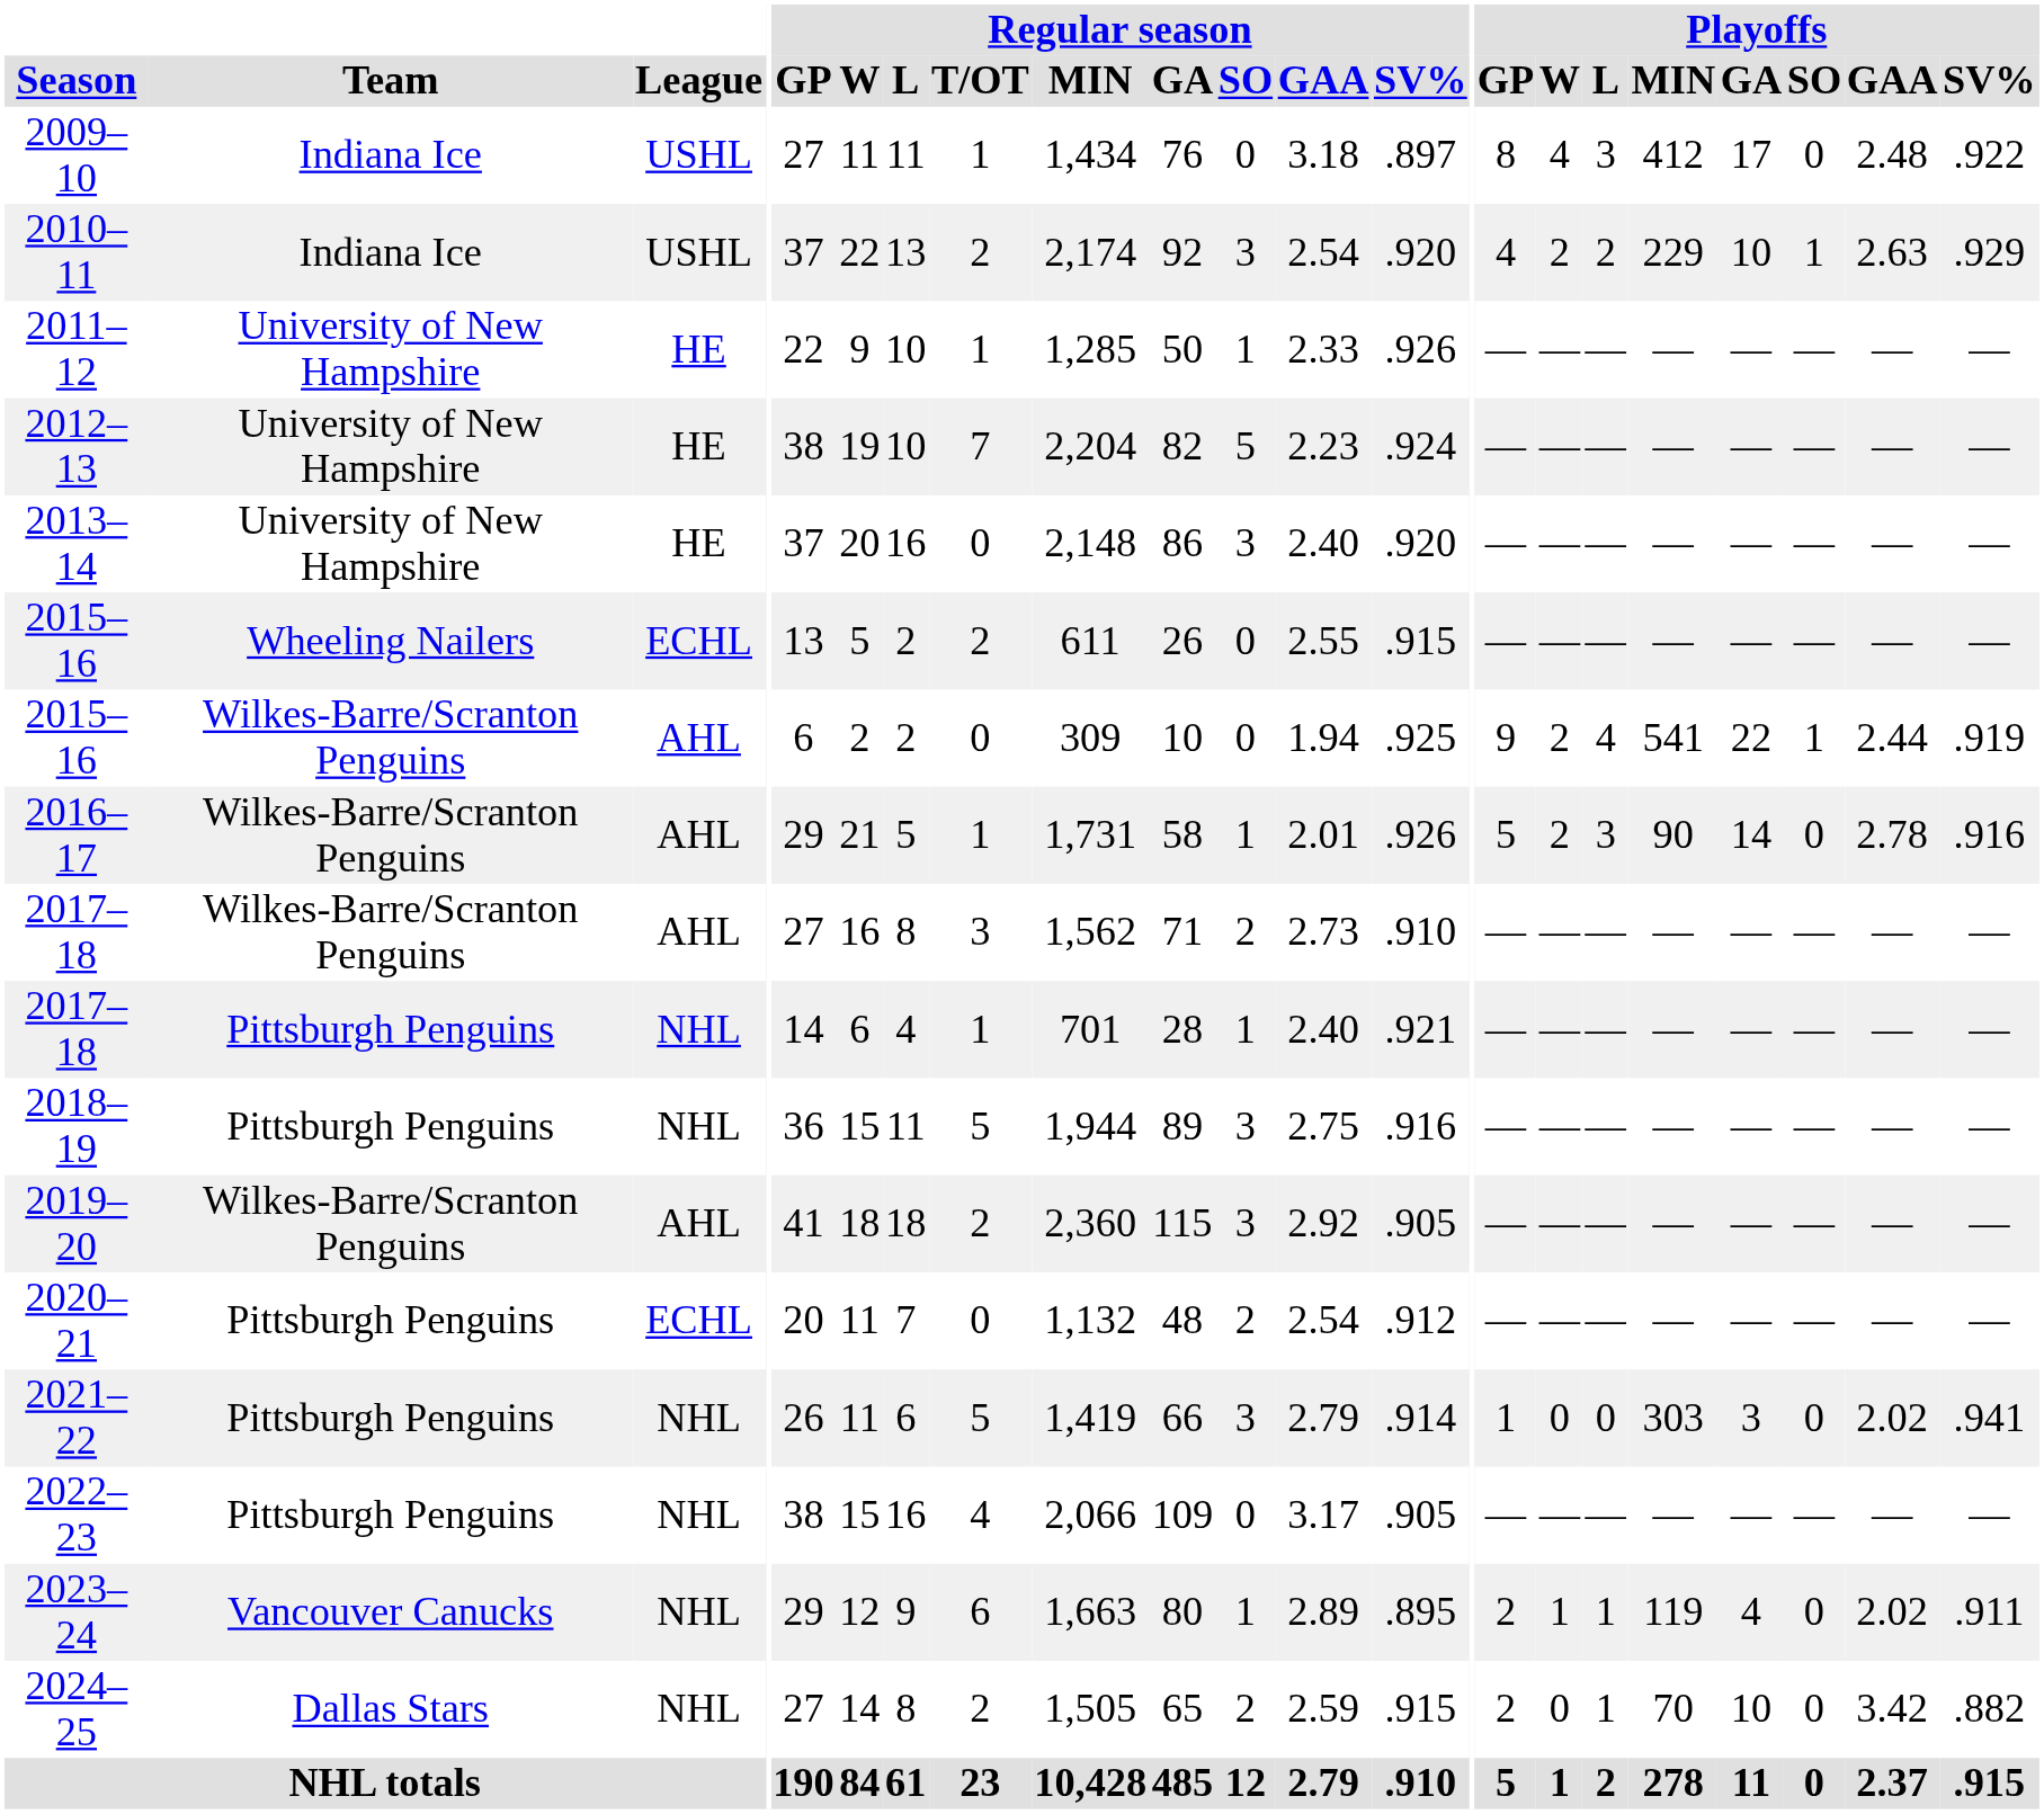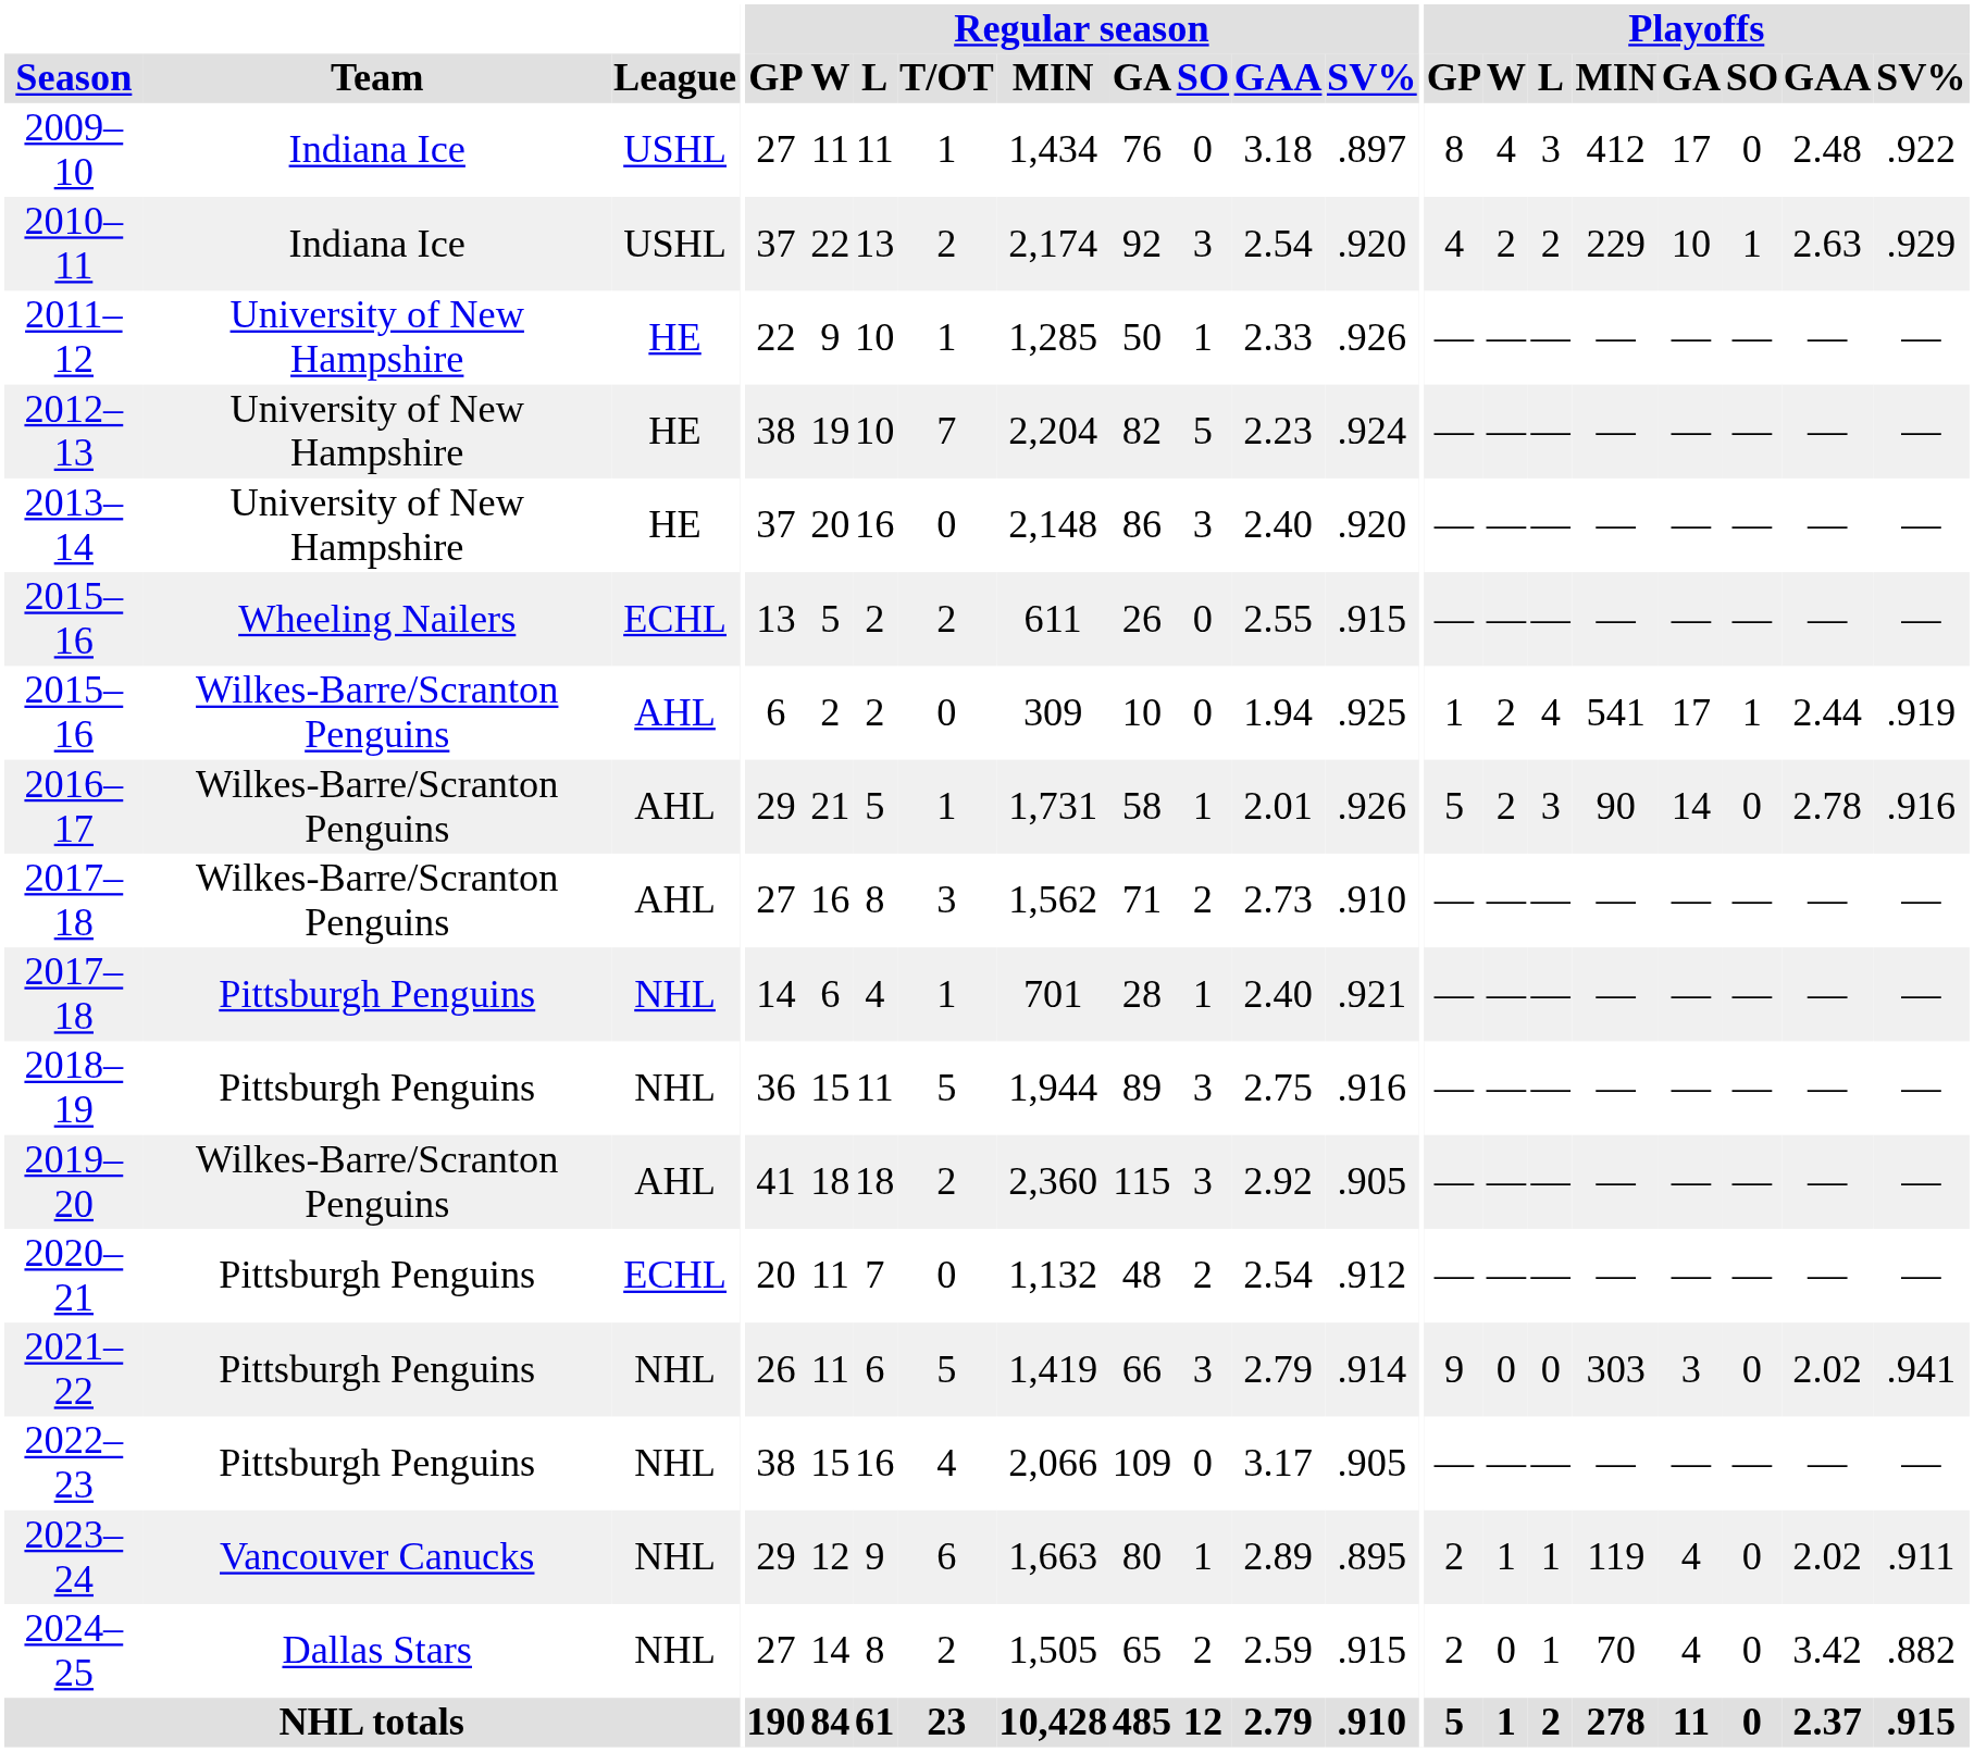 <table border="0" cellpadding="1" cellspacing="0" style="text-align:center; width:90%;">
 <tr bgcolor="#e0e0e0">
 <th colspan="3" bgcolor="#ffffff"></th>
 <th rowspan="99" bgcolor="#ffffff"></th>
 <th colspan="9" bgcolor="#e0e0e0"><a href='#'>Regular season</a></th>
 <th rowspan="99" bgcolor="#ffffff"></th>
 <th colspan="8" bgcolor="#e0e0e0"><a href='#'>Playoffs</a></th>
 </tr>
 <tr bgcolor="#e0e0e0">
 <th><a href='#'>Season</a></th>
 <th>Team</th>
 <th>League</th>
 <th>GP</th>
 <th>W</th>
 <th>L</th>
 <th>T/OT</th>
 <th>MIN</th>
 <th>GA</th>
 <th><a href='#'>SO</a></th>
 <th><a href='#'>GAA</a></th>
 <th><a href='#'>SV%</a></th>
 <th>GP</th>
 <th>W</th>
 <th>L</th>
 <th>MIN</th>
 <th>GA</th>
 <th>SO</th>
 <th>GAA</th>
 <th>SV%</th>
 </tr>
 <tr>
 <td><a href='#'>2009–10</a></td>
 <td><a href='#'>Indiana Ice</a></td>
 <td><a href='#'>USHL</a></td>
 <td>27</td>
 <td>11</td>
 <td>11</td>
 <td>1</td>
 <td>1,434</td>
 <td>76</td>
 <td>0</td>
 <td>3.18</td>
 <td>.897</td>
 <td>8</td>
 <td>4</td>
 <td>3</td>
 <td>412</td>
 <td>17</td>
 <td>0</td>
 <td>2.48</td>
 <td>.922</td>
 </tr>
 <tr bgcolor="#f0f0f0">
 <td><a href='#'>2010–11</a></td>
 <td>Indiana Ice</td>
 <td>USHL</td>
 <td>37</td>
 <td>22</td>
 <td>13</td>
 <td>2</td>
 <td>2,174</td>
 <td>92</td>
 <td>3</td>
 <td>2.54</td>
 <td>.920</td>
 <td>4</td>
 <td>2</td>
 <td>2</td>
 <td>229</td>
 <td>10</td>
 <td>1</td>
 <td>2.63</td>
 <td>.929</td>
 </tr>
 <tr>
 <td><a href='#'>2011–12</a></td>
 <td><a href='#'>University of New Hampshire</a></td>
 <td><a href='#'>HE</a></td>
 <td>22</td>
 <td>9</td>
 <td>10</td>
 <td>1</td>
 <td>1,285</td>
 <td>50</td>
 <td>1</td>
 <td>2.33</td>
 <td>.926</td>
 <td>—</td>
 <td>—</td>
 <td>—</td>
 <td>—</td>
 <td>—</td>
 <td>—</td>
 <td>—</td>
 <td>—</td>
 </tr>
 <tr bgcolor="#f0f0f0">
 <td><a href='#'>2012–13</a></td>
 <td>University of New Hampshire</td>
 <td>HE</td>
 <td>38</td>
 <td>19</td>
 <td>10</td>
 <td>7</td>
 <td>2,204</td>
 <td>82</td>
 <td>5</td>
 <td>2.23</td>
 <td>.924</td>
 <td>—</td>
 <td>—</td>
 <td>—</td>
 <td>—</td>
 <td>—</td>
 <td>—</td>
 <td>—</td>
 <td>—</td>
 </tr>
 <tr>
 <td><a href='#'>2013–14</a></td>
 <td>University of New Hampshire</td>
 <td>HE</td>
 <td>37</td>
 <td>20</td>
 <td>16</td>
 <td>0</td>
 <td>2,148</td>
 <td>86</td>
 <td>3</td>
 <td>2.40</td>
 <td>.920</td>
 <td>—</td>
 <td>—</td>
 <td>—</td>
 <td>—</td>
 <td>—</td>
 <td>—</td>
 <td>—</td>
 <td>—</td>
 </tr>
 <tr bgcolor="#f0f0f0">
 <td><a href='#'>2015–16</a></td>
 <td><a href='#'>Wheeling Nailers</a></td>
 <td><a href='#'>ECHL</a></td>
 <td>13</td>
 <td>5</td>
 <td>2</td>
 <td>2</td>
 <td>611</td>
 <td>26</td>
 <td>0</td>
 <td>2.55</td>
 <td>.915</td>
 <td>—</td>
 <td>—</td>
 <td>—</td>
 <td>—</td>
 <td>—</td>
 <td>—</td>
 <td>—</td>
 <td>—</td>
 </tr>
 <tr>
 <td><a href='#'>2015–16</a></td>
 <td><a href='#'>Wilkes-Barre/Scranton Penguins</a></td>
 <td><a href='#'>AHL</a></td>
 <td>6</td>
 <td>2</td>
 <td>2</td>
 <td>0</td>
 <td>309</td>
 <td>10</td>
 <td>0</td>
 <td>1.94</td>
 <td>.925</td>
-<td>9</td>
+<td>1</td>
 <td>2</td>
 <td>4</td>
 <td>541</td>
-<td>22</td>
+<td>17</td>
 <td>1</td>
 <td>2.44</td>
 <td>.919</td>
 </tr>
 <tr bgcolor="#f0f0f0">
 <td><a href='#'>2016–17</a></td>
 <td>Wilkes-Barre/Scranton Penguins</td>
 <td>AHL</td>
 <td>29</td>
 <td>21</td>
 <td>5</td>
 <td>1</td>
 <td>1,731</td>
 <td>58</td>
 <td>1</td>
 <td>2.01</td>
 <td>.926</td>
 <td>5</td>
 <td>2</td>
 <td>3</td>
 <td>90</td>
 <td>14</td>
 <td>0</td>
 <td>2.78</td>
 <td>.916</td>
 </tr>
 <tr>
 <td><a href='#'>2017–18</a></td>
 <td>Wilkes-Barre/Scranton Penguins</td>
 <td>AHL</td>
 <td>27</td>
 <td>16</td>
 <td>8</td>
 <td>3</td>
 <td>1,562</td>
 <td>71</td>
 <td>2</td>
 <td>2.73</td>
 <td>.910</td>
 <td>—</td>
 <td>—</td>
 <td>—</td>
 <td>—</td>
 <td>—</td>
 <td>—</td>
 <td>—</td>
 <td>—</td>
 </tr>
 <tr bgcolor="#f0f0f0">
 <td><a href='#'>2017–18</a></td>
 <td><a href='#'>Pittsburgh Penguins</a></td>
 <td><a href='#'>NHL</a></td>
 <td>14</td>
 <td>6</td>
 <td>4</td>
 <td>1</td>
 <td>701</td>
 <td>28</td>
 <td>1</td>
 <td>2.40</td>
 <td>.921</td>
 <td>—</td>
 <td>—</td>
 <td>—</td>
 <td>—</td>
 <td>—</td>
 <td>—</td>
 <td>—</td>
 <td>—</td>
 </tr>
 <tr>
 <td><a href='#'>2018–19</a></td>
 <td>Pittsburgh Penguins</td>
 <td>NHL</td>
 <td>36</td>
 <td>15</td>
 <td>11</td>
 <td>5</td>
 <td>1,944</td>
 <td>89</td>
 <td>3</td>
 <td>2.75</td>
 <td>.916</td>
 <td>—</td>
 <td>—</td>
 <td>—</td>
 <td>—</td>
 <td>—</td>
 <td>—</td>
 <td>—</td>
 <td>—</td>
 </tr>
 <tr bgcolor="#f0f0f0">
 <td><a href='#'>2019–20</a></td>
 <td>Wilkes-Barre/Scranton Penguins</td>
 <td>AHL</td>
 <td>41</td>
 <td>18</td>
 <td>18</td>
 <td>2</td>
 <td>2,360</td>
 <td>115</td>
 <td>3</td>
 <td>2.92</td>
 <td>.905</td>
 <td>—</td>
 <td>—</td>
 <td>—</td>
 <td>—</td>
 <td>—</td>
 <td>—</td>
 <td>—</td>
 <td>—</td>
 </tr>
 <tr>
 <td><a href='#'>2020–21</a></td>
 <td>Pittsburgh Penguins</td>
 <td><a href='#'>ECHL</a></td>
 <td>20</td>
 <td>11</td>
 <td>7</td>
 <td>0</td>
 <td>1,132</td>
 <td>48</td>
 <td>2</td>
 <td>2.54</td>
 <td>.912</td>
 <td>—</td>
 <td>—</td>
 <td>—</td>
 <td>—</td>
 <td>—</td>
 <td>—</td>
 <td>—</td>
 <td>—</td>
 </tr>
 <tr bgcolor="#f0f0f0">
 <td><a href='#'>2021–22</a></td>
 <td>Pittsburgh Penguins</td>
 <td>NHL</td>
 <td>26</td>
 <td>11</td>
 <td>6</td>
 <td>5</td>
 <td>1,419</td>
 <td>66</td>
 <td>3</td>
 <td>2.79</td>
 <td>.914</td>
-<td>1</td>
+<td>9</td>
 <td>0</td>
 <td>0</td>
 <td>303</td>
 <td>3</td>
 <td>0</td>
 <td>2.02</td>
 <td>.941</td>
 </tr>
 <tr>
 <td><a href='#'>2022–23</a></td>
 <td>Pittsburgh Penguins</td>
 <td>NHL</td>
 <td>38</td>
 <td>15</td>
 <td>16</td>
 <td>4</td>
 <td>2,066</td>
 <td>109</td>
 <td>0</td>
 <td>3.17</td>
 <td>.905</td>
 <td>—</td>
 <td>—</td>
 <td>—</td>
 <td>—</td>
 <td>—</td>
 <td>—</td>
 <td>—</td>
 <td>—</td>
 </tr>
 <tr bgcolor="#f0f0f0">
 <td><a href='#'>2023–24</a></td>
 <td><a href='#'>Vancouver Canucks</a></td>
 <td>NHL</td>
 <td>29</td>
 <td>12</td>
 <td>9</td>
 <td>6</td>
 <td>1,663</td>
 <td>80</td>
 <td>1</td>
 <td>2.89</td>
 <td>.895</td>
 <td>2</td>
 <td>1</td>
 <td>1</td>
 <td>119</td>
 <td>4</td>
 <td>0</td>
 <td>2.02</td>
 <td>.911</td>
 </tr>
 <tr>
 <td><a href='#'>2024–25</a></td>
 <td><a href='#'>Dallas Stars</a></td>
 <td>NHL</td>
 <td>27</td>
 <td>14</td>
 <td>8</td>
 <td>2</td>
 <td>1,505</td>
 <td>65</td>
 <td>2</td>
 <td>2.59</td>
 <td>.915</td>
 <td>2</td>
 <td>0</td>
 <td>1</td>
 <td>70</td>
-<td>10</td>
+<td>4</td>
 <td>0</td>
 <td>3.42</td>
 <td>.882</td>
 </tr>
 <tr bgcolor="#e0e0e0">
 <th colspan="3">NHL totals</th>
 <th>190</th>
 <th>84</th>
 <th>61</th>
 <th>23</th>
 <th>10,428</th>
 <th>485</th>
 <th>12</th>
 <th>2.79</th>
 <th>.910</th>
 <th>5</th>
 <th>1</th>
 <th>2</th>
 <th>278</th>
 <th>11</th>
 <th>0</th>
 <th>2.37</th>
 <th>.915</th>
 </tr>
 </table>
